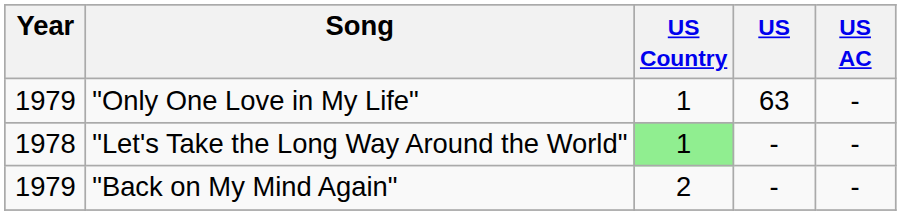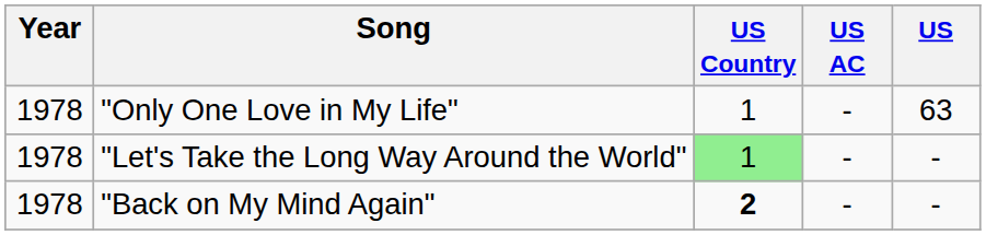 <table class="wikitable">
 <tr>
 <th align="center" valign="top" width="40">Year</th>
 <th align="left" valign="top">Song</th>
 <th align="center" valign="top" width="40"><small><a href='#'>US Country</a></small></th>
+<th align="center" valign="top" width="40"><small><a href='#'>US AC</a></small></th>
 <th align="center" valign="top" width="40"><small><a href='#'>US</a></small></th>
-<th align="center" valign="top" width="40"><small><a href='#'>US AC</a></small></th>
 </tr>
 <tr>
-<td align="center" valign="top">1979</td>
+<td align="center" valign="top">1978</td>
 <td align="left" valign="top">"Only One Love in My Life"</td>
 <td align="center" valign="top">1</td>
+<td align="center" valign="top">-</td>
 <td align="center" valign="top">63</td>
-<td align="center" valign="top">-</td>
 </tr>
 <tr>
 <td align="center" valign="top">1978</td>
 <td align="left" valign="top">"Let's Take the Long Way Around the World"</td>
 <td align="center" valign="top" style="background: lightgreen;">1</td>
 <td align="center" valign="top">-</td>
 <td align="center" valign="top">-</td>
 </tr>
 <tr>
-<td align="center" valign="top">1979</td>
+<td align="center" valign="top">1978</td>
 <td align="left" valign="top">"Back on My Mind Again"</td>
-<td align="center" valign="top">2</td>
+<td align="center" valign="top"><strong>2</strong></td>
 <td align="center" valign="top">-</td>
 <td align="center" valign="top">-</td>
 </tr>
 </table>
